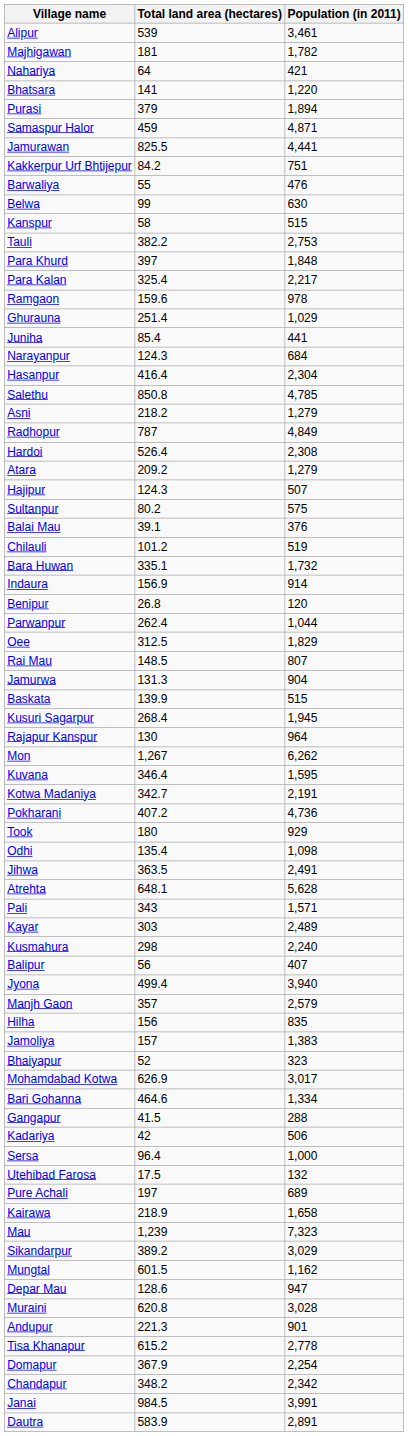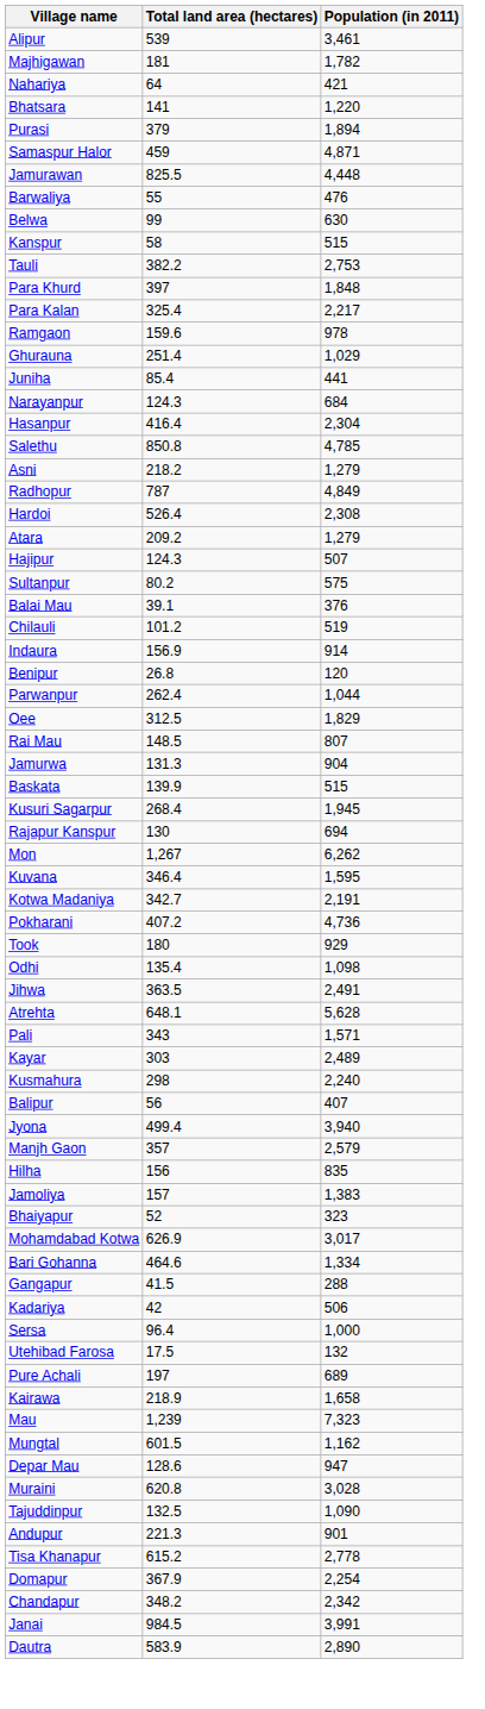 <table class="wikitable sortable">
 <tr>
 <th>Village name</th>
 <th>Total land area (hectares)</th>
 <th>Population (in 2011)</th>
 </tr>
 <tr>
 <td><a href='#'>Alipur</a></td>
 <td>539</td>
 <td>3,461</td>
 </tr>
 <tr>
 <td><a href='#'>Majhigawan</a></td>
 <td>181</td>
 <td>1,782</td>
 </tr>
 <tr>
 <td><a href='#'>Nahariya</a></td>
 <td>64</td>
 <td>421</td>
 </tr>
 <tr>
 <td><a href='#'>Bhatsara</a></td>
 <td>141</td>
 <td>1,220</td>
 </tr>
 <tr>
 <td><a href='#'>Purasi</a></td>
 <td>379</td>
 <td>1,894</td>
 </tr>
 <tr>
 <td><a href='#'>Samaspur Halor</a></td>
 <td>459</td>
 <td>4,871</td>
 </tr>
 <tr>
 <td><a href='#'>Jamurawan</a></td>
 <td>825.5</td>
-<td>4,441</td>
-</tr>
-<tr>
-<td><a href='#'>Kakkerpur Urf Bhtijepur</a></td>
-<td>84.2</td>
-<td>751</td>
+<td>4,448</td>
 </tr>
 <tr>
 <td><a href='#'>Barwaliya</a></td>
 <td>55</td>
 <td>476</td>
 </tr>
 <tr>
 <td><a href='#'>Belwa</a></td>
 <td>99</td>
 <td>630</td>
 </tr>
 <tr>
 <td><a href='#'>Kanspur</a></td>
 <td>58</td>
 <td>515</td>
 </tr>
 <tr>
 <td><a href='#'>Tauli</a></td>
 <td>382.2</td>
 <td>2,753</td>
 </tr>
 <tr>
 <td><a href='#'>Para Khurd</a></td>
 <td>397</td>
 <td>1,848</td>
 </tr>
 <tr>
 <td><a href='#'>Para Kalan</a></td>
 <td>325.4</td>
 <td>2,217</td>
 </tr>
 <tr>
 <td><a href='#'>Ramgaon</a></td>
 <td>159.6</td>
 <td>978</td>
 </tr>
 <tr>
 <td><a href='#'>Ghurauna</a></td>
 <td>251.4</td>
 <td>1,029</td>
 </tr>
 <tr>
 <td><a href='#'>Juniha</a></td>
 <td>85.4</td>
 <td>441</td>
 </tr>
 <tr>
 <td><a href='#'>Narayanpur</a></td>
 <td>124.3</td>
 <td>684</td>
 </tr>
 <tr>
 <td><a href='#'>Hasanpur</a></td>
 <td>416.4</td>
 <td>2,304</td>
 </tr>
 <tr>
 <td><a href='#'>Salethu</a></td>
 <td>850.8</td>
 <td>4,785</td>
 </tr>
 <tr>
 <td><a href='#'>Asni</a></td>
 <td>218.2</td>
 <td>1,279</td>
 </tr>
 <tr>
 <td><a href='#'>Radhopur</a></td>
 <td>787</td>
 <td>4,849</td>
 </tr>
 <tr>
 <td><a href='#'>Hardoi</a></td>
 <td>526.4</td>
 <td>2,308</td>
 </tr>
 <tr>
 <td><a href='#'>Atara</a></td>
 <td>209.2</td>
 <td>1,279</td>
 </tr>
 <tr>
 <td><a href='#'>Hajipur</a></td>
 <td>124.3</td>
 <td>507</td>
 </tr>
 <tr>
 <td><a href='#'>Sultanpur</a></td>
 <td>80.2</td>
 <td>575</td>
 </tr>
 <tr>
 <td><a href='#'>Balai Mau</a></td>
 <td>39.1</td>
 <td>376</td>
 </tr>
 <tr>
 <td><a href='#'>Chilauli</a></td>
 <td>101.2</td>
 <td>519</td>
 </tr>
 <tr>
-<td><a href='#'>Bara Huwan</a></td>
-<td>335.1</td>
-<td>1,732</td>
-</tr>
-<tr>
 <td><a href='#'>Indaura</a></td>
 <td>156.9</td>
 <td>914</td>
 </tr>
 <tr>
 <td><a href='#'>Benipur</a></td>
 <td>26.8</td>
 <td>120</td>
 </tr>
 <tr>
 <td><a href='#'>Parwanpur</a></td>
 <td>262.4</td>
 <td>1,044</td>
 </tr>
 <tr>
 <td><a href='#'>Oee</a></td>
 <td>312.5</td>
 <td>1,829</td>
 </tr>
 <tr>
 <td><a href='#'>Rai Mau</a></td>
 <td>148.5</td>
 <td>807</td>
 </tr>
 <tr>
 <td><a href='#'>Jamurwa</a></td>
 <td>131.3</td>
 <td>904</td>
 </tr>
 <tr>
 <td><a href='#'>Baskata</a></td>
 <td>139.9</td>
 <td>515</td>
 </tr>
 <tr>
 <td><a href='#'>Kusuri Sagarpur</a></td>
 <td>268.4</td>
 <td>1,945</td>
 </tr>
 <tr>
 <td><a href='#'>Rajapur Kanspur</a></td>
 <td>130</td>
-<td>964</td>
+<td>694</td>
 </tr>
 <tr>
 <td><a href='#'>Mon</a></td>
 <td>1,267</td>
 <td>6,262</td>
 </tr>
 <tr>
 <td><a href='#'>Kuvana</a></td>
 <td>346.4</td>
 <td>1,595</td>
 </tr>
 <tr>
 <td><a href='#'>Kotwa Madaniya</a></td>
 <td>342.7</td>
 <td>2,191</td>
 </tr>
 <tr>
 <td><a href='#'>Pokharani</a></td>
 <td>407.2</td>
 <td>4,736</td>
 </tr>
 <tr>
 <td><a href='#'>Took</a></td>
 <td>180</td>
 <td>929</td>
 </tr>
 <tr>
 <td><a href='#'>Odhi</a></td>
 <td>135.4</td>
 <td>1,098</td>
 </tr>
 <tr>
 <td><a href='#'>Jihwa</a></td>
 <td>363.5</td>
 <td>2,491</td>
 </tr>
 <tr>
 <td><a href='#'>Atrehta</a></td>
 <td>648.1</td>
 <td>5,628</td>
 </tr>
 <tr>
 <td><a href='#'>Pali</a></td>
 <td>343</td>
 <td>1,571</td>
 </tr>
 <tr>
 <td><a href='#'>Kayar</a></td>
 <td>303</td>
 <td>2,489</td>
 </tr>
 <tr>
 <td><a href='#'>Kusmahura</a></td>
 <td>298</td>
 <td>2,240</td>
 </tr>
 <tr>
 <td><a href='#'>Balipur</a></td>
 <td>56</td>
 <td>407</td>
 </tr>
 <tr>
 <td><a href='#'>Jyona</a></td>
 <td>499.4</td>
 <td>3,940</td>
 </tr>
 <tr>
 <td><a href='#'>Manjh Gaon</a></td>
 <td>357</td>
 <td>2,579</td>
 </tr>
 <tr>
 <td><a href='#'>Hilha</a></td>
 <td>156</td>
 <td>835</td>
 </tr>
 <tr>
 <td><a href='#'>Jamoliya</a></td>
 <td>157</td>
 <td>1,383</td>
 </tr>
 <tr>
 <td><a href='#'>Bhaiyapur</a></td>
 <td>52</td>
 <td>323</td>
 </tr>
 <tr>
 <td><a href='#'>Mohamdabad Kotwa</a></td>
 <td>626.9</td>
 <td>3,017</td>
 </tr>
 <tr>
 <td><a href='#'>Bari Gohanna</a></td>
 <td>464.6</td>
 <td>1,334</td>
 </tr>
 <tr>
 <td><a href='#'>Gangapur</a></td>
 <td>41.5</td>
 <td>288</td>
 </tr>
 <tr>
 <td><a href='#'>Kadariya</a></td>
 <td>42</td>
 <td>506</td>
 </tr>
 <tr>
 <td><a href='#'>Sersa</a></td>
 <td>96.4</td>
 <td>1,000</td>
 </tr>
 <tr>
 <td><a href='#'>Utehibad Farosa</a></td>
 <td>17.5</td>
 <td>132</td>
 </tr>
 <tr>
 <td><a href='#'>Pure Achali</a></td>
 <td>197</td>
 <td>689</td>
 </tr>
 <tr>
 <td><a href='#'>Kairawa</a></td>
 <td>218.9</td>
 <td>1,658</td>
 </tr>
 <tr>
 <td><a href='#'>Mau</a></td>
 <td>1,239</td>
 <td>7,323</td>
 </tr>
 <tr>
-<td><a href='#'>Sikandarpur</a></td>
-<td>389.2</td>
-<td>3,029</td>
-</tr>
-<tr>
 <td><a href='#'>Mungtal</a></td>
 <td>601.5</td>
 <td>1,162</td>
 </tr>
 <tr>
 <td><a href='#'>Depar Mau</a></td>
 <td>128.6</td>
 <td>947</td>
 </tr>
 <tr>
 <td><a href='#'>Muraini</a></td>
 <td>620.8</td>
 <td>3,028</td>
+</tr>
+<tr>
+<td><a href='#'>Tajuddinpur</a></td>
+<td>132.5</td>
+<td>1,090</td>
 </tr>
 <tr>
 <td><a href='#'>Andupur</a></td>
 <td>221.3</td>
 <td>901</td>
 </tr>
 <tr>
 <td><a href='#'>Tisa Khanapur</a></td>
 <td>615.2</td>
 <td>2,778</td>
 </tr>
 <tr>
 <td><a href='#'>Domapur</a></td>
 <td>367.9</td>
 <td>2,254</td>
 </tr>
 <tr>
 <td><a href='#'>Chandapur</a></td>
 <td>348.2</td>
 <td>2,342</td>
 </tr>
 <tr>
 <td><a href='#'>Janai</a></td>
 <td>984.5</td>
 <td>3,991</td>
 </tr>
 <tr>
 <td><a href='#'>Dautra</a></td>
 <td>583.9</td>
-<td>2,891</td>
+<td>2,890</td>
 </tr>
 </table>
